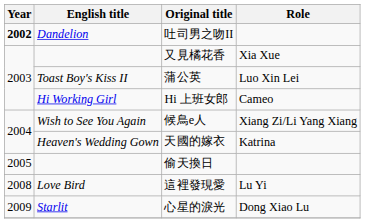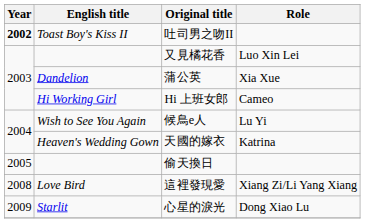 <table class="wikitable sortable">
 <tr>
 <th>Year</th>
 <th>English title</th>
 <th>Original title</th>
 <th>Role</th>
 </tr>
 <tr>
 <td><strong>2002</strong></td>
-<td><em><a href='#'>Dandelion</a></em></td>
+<td><em>Toast Boy's Kiss II</em></td>
 <td>吐司男之吻II</td>
 <td></td>
 </tr>
 <tr>
 <td rowspan="3">2003</td>
 <td></td>
 <td>又見橘花香</td>
-<td>Xia Xue</td>
+<td>Luo Xin Lei</td>
 </tr>
 <tr>
-<td><em>Toast Boy's Kiss II</em></td>
+<td><em><a href='#'>Dandelion</a></em></td>
 <td>蒲公英</td>
-<td>Luo Xin Lei</td>
+<td>Xia Xue</td>
 </tr>
 <tr>
 <td><em><a href='#'>Hi Working Girl</a></em></td>
 <td>Hi 上班女郎</td>
 <td>Cameo</td>
 </tr>
 <tr>
 <td rowspan="2">2004</td>
 <td><em>Wish to See You Again</em></td>
 <td>候鳥e人</td>
-<td>Xiang Zi/Li Yang Xiang</td>
+<td>Lu Yi</td>
 </tr>
 <tr>
 <td><em>Heaven's Wedding Gown</em></td>
 <td>天國的嫁衣</td>
 <td>Katrina</td>
 </tr>
 <tr>
 <td>2005</td>
 <td></td>
 <td>偷天換日</td>
 <td></td>
 </tr>
 <tr>
 <td>2008</td>
 <td><em>Love Bird</em></td>
 <td>這裡發現愛</td>
-<td>Lu Yi</td>
+<td>Xiang Zi/Li Yang Xiang</td>
 </tr>
 <tr>
 <td>2009</td>
 <td><em><a href='#'>Starlit</a></em></td>
 <td>心星的淚光</td>
 <td>Dong Xiao Lu</td>
 </tr>
 <tr>
 </tr>
 </table>
